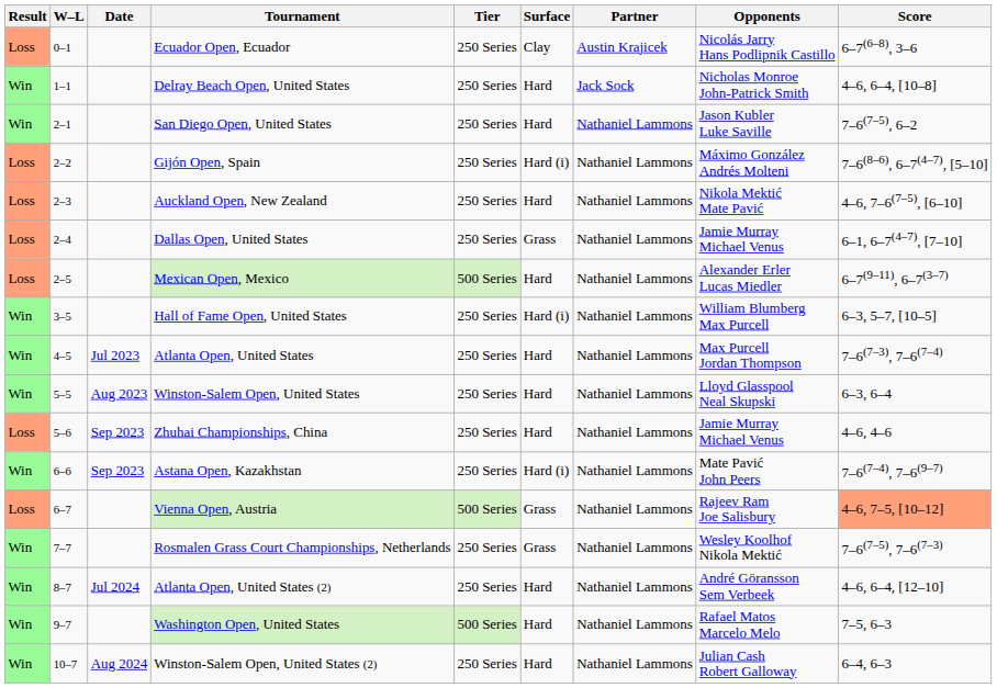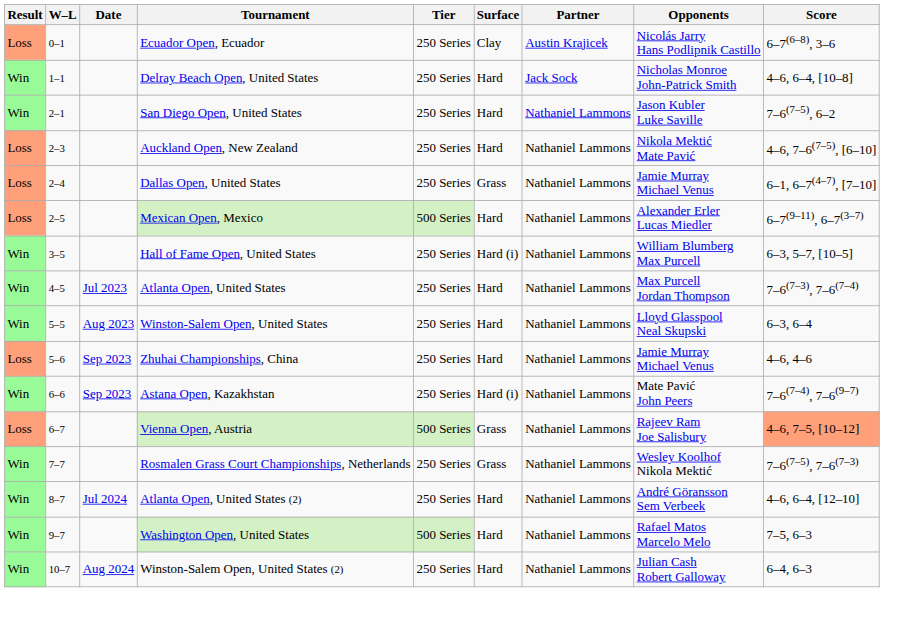 <table class="sortable wikitable">
 <tr>
 <th>Result</th>
 <th class="unsortable">W–L</th>
 <th>Date</th>
 <th>Tournament</th>
 <th>Tier</th>
 <th>Surface</th>
 <th>Partner</th>
 <th>Opponents</th>
 <th class="unsortable">Score</th>
 </tr>
 <tr>
 <td bgcolor=FFA07A>Loss</td>
 <td><small>0–1</small></td>
 <td><a href='#'></a></td>
 <td><a href='#'>Ecuador Open</a>, Ecuador</td>
 <td>250 Series</td>
 <td>Clay</td>
 <td> <a href='#'>Austin Krajicek</a></td>
 <td> <a href='#'>Nicolás Jarry</a><br> <a href='#'>Hans Podlipnik Castillo</a></td>
 <td>6–7<sup>(6–8)</sup>, 3–6</td>
 </tr>
 <tr>
 <td bgcolor=98FB98>Win</td>
 <td><small>1–1</small></td>
 <td><a href='#'></a></td>
 <td><a href='#'>Delray Beach Open</a>, United States</td>
 <td>250 Series</td>
 <td>Hard</td>
 <td> <a href='#'>Jack Sock</a></td>
 <td> <a href='#'>Nicholas Monroe</a><br> <a href='#'>John-Patrick Smith</a></td>
 <td>4–6, 6–4, [10–8]</td>
 </tr>
 <tr>
 <td bgcolor=98FB98>Win</td>
 <td><small>2–1</small></td>
 <td><a href='#'></a></td>
 <td><a href='#'>San Diego Open</a>, United States</td>
 <td>250 Series</td>
 <td>Hard</td>
 <td> <a href='#'>Nathaniel Lammons</a></td>
 <td> <a href='#'>Jason Kubler</a><br> <a href='#'>Luke Saville</a></td>
 <td>7–6<sup>(7–5)</sup>, 6–2</td>
-</tr>
-<tr>
-<td bgcolor=FFA07A>Loss</td>
-<td><small>2–2</small></td>
-<td><a href='#'></a></td>
-<td><a href='#'>Gijón Open</a>, Spain</td>
-<td>250 Series</td>
-<td>Hard (i)</td>
-<td> Nathaniel Lammons</td>
-<td> <a href='#'>Máximo González</a><br> <a href='#'>Andrés Molteni</a></td>
-<td>7–6<sup>(8–6)</sup>, 6–7<sup>(4–7)</sup>, [5–10]</td>
 </tr>
 <tr>
 <td bgcolor=FFA07A>Loss</td>
 <td><small>2–3</small></td>
 <td><a href='#'></a></td>
 <td><a href='#'>Auckland Open</a>, New Zealand</td>
 <td>250 Series</td>
 <td>Hard</td>
 <td> Nathaniel Lammons</td>
 <td> <a href='#'>Nikola Mektić</a><br> <a href='#'>Mate Pavić</a></td>
 <td>4–6, 7–6<sup>(7–5)</sup>, [6–10]</td>
 </tr>
 <tr>
 <td bgcolor=FFA07A>Loss</td>
 <td><small>2–4</small></td>
 <td><a href='#'></a></td>
 <td><a href='#'>Dallas Open</a>, United States</td>
 <td>250 Series</td>
 <td>Grass</td>
 <td> Nathaniel Lammons</td>
 <td> <a href='#'>Jamie Murray</a><br>  <a href='#'>Michael Venus</a></td>
 <td>6–1, 6–7<sup>(4–7)</sup>, [7–10]</td>
 </tr>
 <tr>
 <td bgcolor=FFA07A>Loss</td>
 <td><small>2–5</small></td>
 <td><a href='#'></a></td>
 <td style=background:#D4F1C5><a href='#'>Mexican Open</a>, Mexico</td>
 <td style=background:#D4F1C5>500 Series</td>
 <td>Hard</td>
 <td> Nathaniel Lammons</td>
 <td> <a href='#'>Alexander Erler</a><br>  <a href='#'>Lucas Miedler</a></td>
 <td>6–7<sup>(9–11)</sup>, 6–7<sup>(3–7)</sup></td>
 </tr>
 <tr>
 <td bgcolor=98FB98>Win</td>
 <td><small>3–5</small></td>
 <td><a href='#'></a></td>
 <td><a href='#'>Hall of Fame Open</a>, United States</td>
 <td>250 Series</td>
 <td>Hard (i)</td>
 <td> Nathaniel Lammons</td>
 <td> <a href='#'>William Blumberg</a> <br>  <a href='#'>Max Purcell</a></td>
 <td>6–3, 5–7, [10–5]</td>
 </tr>
 <tr>
 <td bgcolor=98FB98>Win</td>
 <td><small>4–5</small></td>
 <td><a href='#'>Jul 2023</a></td>
 <td><a href='#'>Atlanta Open</a>, United States</td>
 <td>250 Series</td>
 <td>Hard</td>
 <td> Nathaniel Lammons</td>
 <td> <a href='#'>Max Purcell</a><br> <a href='#'>Jordan Thompson</a></td>
 <td>7–6<sup>(7–3)</sup>, 7–6<sup>(7–4)</sup></td>
 </tr>
 <tr>
 <td bgcolor=98FB98>Win</td>
 <td><small>5–5</small></td>
 <td><a href='#'>Aug 2023</a></td>
 <td><a href='#'>Winston-Salem Open</a>, United States</td>
 <td>250 Series</td>
 <td>Hard</td>
 <td> Nathaniel Lammons</td>
 <td> <a href='#'>Lloyd Glasspool</a><br> <a href='#'>Neal Skupski</a></td>
 <td>6–3, 6–4</td>
 </tr>
 <tr>
 <td bgcolor=FFA07A>Loss</td>
 <td><small>5–6</small></td>
 <td><a href='#'>Sep 2023</a></td>
 <td><a href='#'>Zhuhai Championships</a>, China</td>
 <td>250 Series</td>
 <td>Hard</td>
 <td> Nathaniel Lammons</td>
 <td> <a href='#'>Jamie Murray</a> <br> <a href='#'>Michael Venus</a></td>
 <td>4–6, 4–6</td>
 </tr>
 <tr>
 <td bgcolor=98FB98>Win</td>
 <td><small>6–6</small></td>
 <td><a href='#'>Sep 2023</a></td>
 <td><a href='#'>Astana Open</a>, Kazakhstan</td>
 <td>250 Series</td>
 <td>Hard (i)</td>
 <td> Nathaniel Lammons</td>
 <td> Mate Pavić <br> <a href='#'>John Peers</a></td>
 <td>7–6<sup>(7–4)</sup>, 7–6<sup>(9–7)</sup></td>
 </tr>
 <tr>
 <td bgcolor=FFA07A>Loss</td>
 <td><small>6–7</small></td>
 <td><a href='#'></a></td>
 <td style=background:#D4F1C5><a href='#'>Vienna Open</a>, Austria</td>
 <td style=background:#D4F1C5>500 Series</td>
 <td>Grass</td>
 <td> Nathaniel Lammons</td>
 <td> <a href='#'>Rajeev Ram</a> <br>  <a href='#'>Joe Salisbury</a></td>
 <td style="background: lightsalmon;">4–6, 7–5, [10–12]</td>
 </tr>
 <tr>
 <td bgcolor=98FB98>Win</td>
 <td><small>7–7</small></td>
 <td><a href='#'></a></td>
 <td><a href='#'>Rosmalen Grass Court Championships</a>,  Netherlands</td>
 <td>250 Series</td>
 <td>Grass</td>
 <td> Nathaniel Lammons</td>
 <td> <a href='#'>Wesley Koolhof</a><br> Nikola Mektić</td>
 <td>7–6<sup>(7–5)</sup>, 7–6<sup>(7–3)</sup></td>
 </tr>
 <tr>
 <td bgcolor=98FB98>Win</td>
 <td><small>8–7</small></td>
 <td><a href='#'>Jul 2024</a></td>
 <td><a href='#'>Atlanta Open</a>, United States <small>(2)</small></td>
 <td>250 Series</td>
 <td>Hard</td>
 <td> Nathaniel Lammons</td>
 <td> <a href='#'>André Göransson</a><br> <a href='#'>Sem Verbeek</a></td>
 <td>4–6, 6–4, [12–10]</td>
 </tr>
 <tr>
 <td bgcolor=98FB98>Win</td>
 <td><small>9–7</small></td>
 <td><a href='#'></a></td>
 <td style=background:#D4F1C5><a href='#'>Washington Open</a>, United States</td>
 <td style=background:#D4F1C5>500 Series</td>
 <td>Hard</td>
 <td> Nathaniel Lammons</td>
 <td> <a href='#'>Rafael Matos</a><br> <a href='#'>Marcelo Melo</a></td>
 <td>7–5, 6–3</td>
 </tr>
 <tr>
 <td bgcolor=98FB98>Win</td>
 <td><small>10–7</small></td>
 <td><a href='#'>Aug 2024</a></td>
 <td>Winston-Salem Open, United States <small>(2)</small></td>
 <td>250 Series</td>
 <td>Hard</td>
 <td> Nathaniel Lammons</td>
 <td> <a href='#'>Julian Cash</a><br> <a href='#'>Robert Galloway</a></td>
 <td>6–4, 6–3</td>
 </tr>
 </table>
